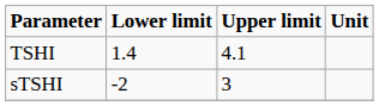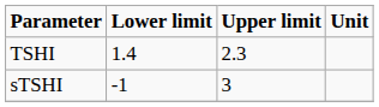 <table class="wikitable">
 <tr>
 <td><strong>Parameter</strong></td>
 <td><strong>Lower limit</strong></td>
 <td><strong>Upper limit</strong></td>
 <td><strong>Unit</strong></td>
 </tr>
 <tr>
 <td>TSHI</td>
 <td>1.4</td>
-<td>4.1</td>
+<td>2.3</td>
 <td></td>
 </tr>
 <tr>
 <td>sTSHI</td>
-<td>-2</td>
+<td>-1</td>
 <td>3</td>
 <td></td>
 </tr>
 <tr>
 </tr>
 </table>
